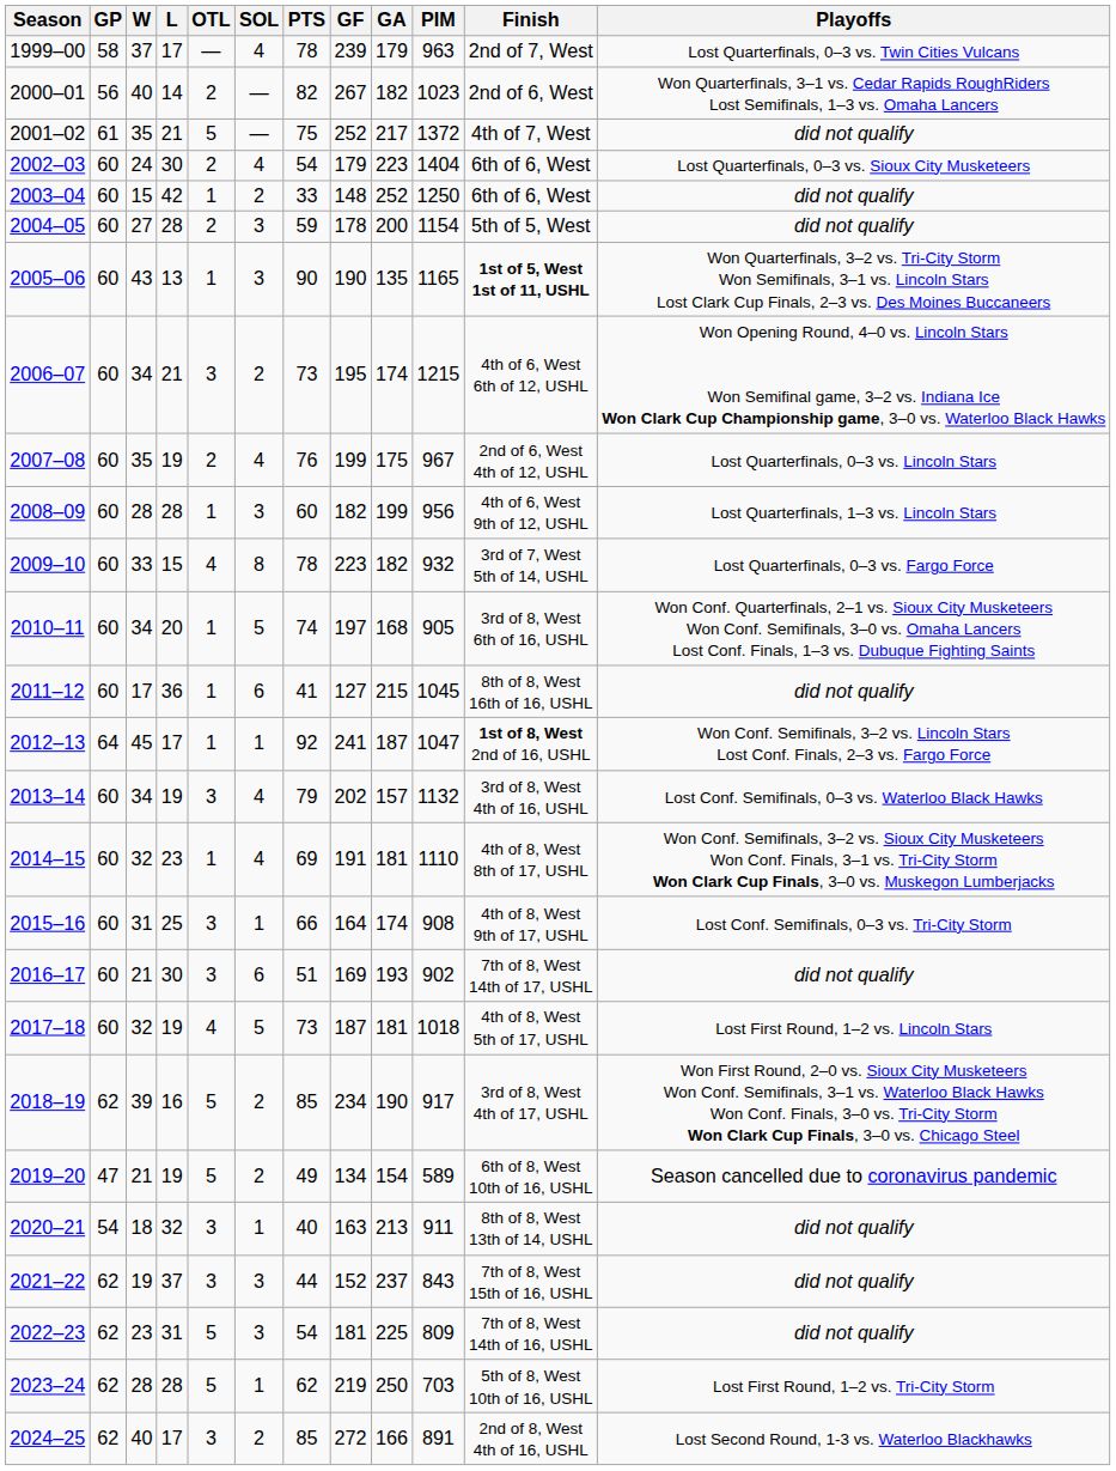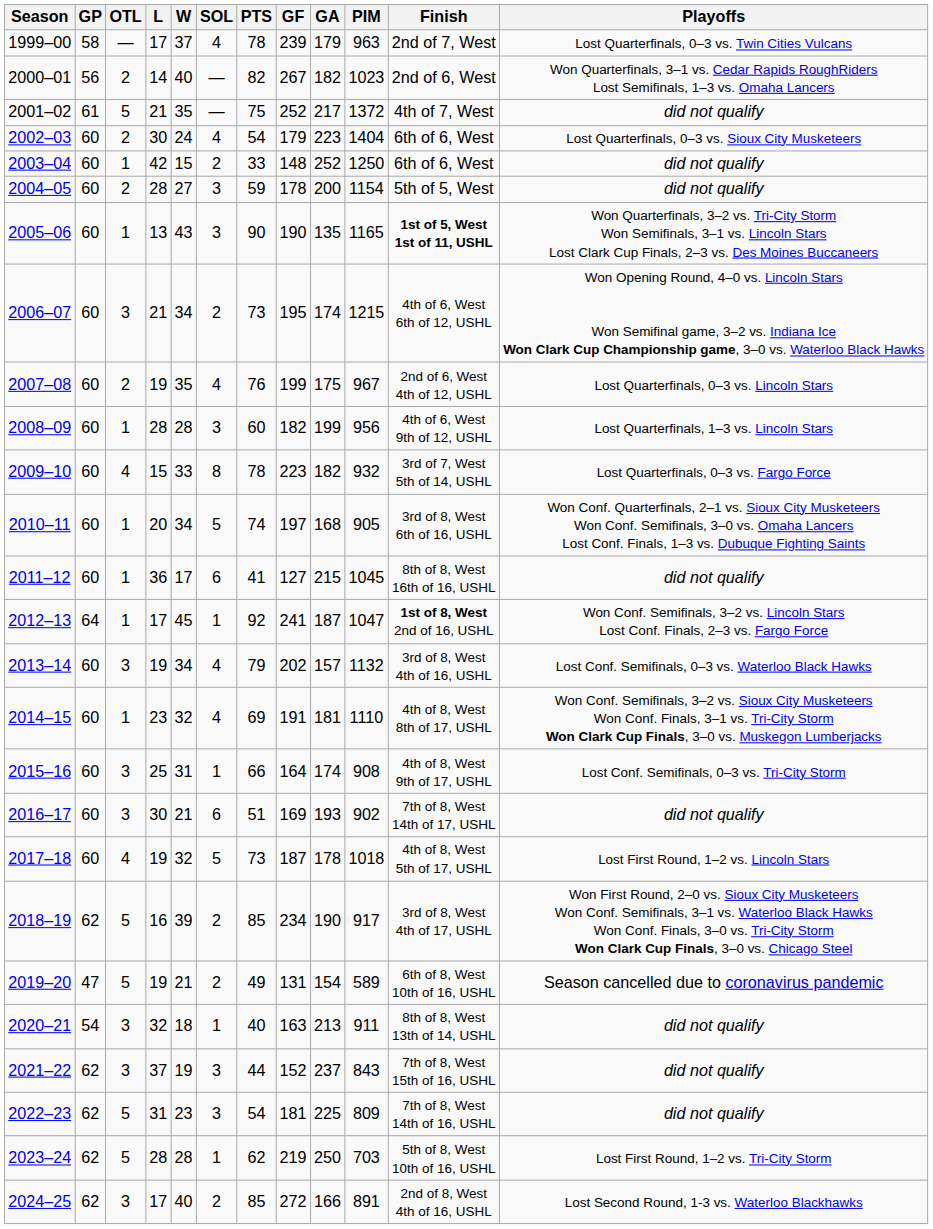 <table class="wikitable" style="text-align:center">
 <tr>
 <th>Season</th>
 <th>GP</th>
+<th>OTL</th>
+<th>L</th>
 <th>W</th>
-<th>L</th>
-<th>OTL</th>
 <th>SOL</th>
 <th>PTS</th>
 <th>GF</th>
 <th>GA</th>
 <th>PIM</th>
 <th>Finish</th>
 <th>Playoffs</th>
 </tr>
 <tr>
 <td>1999–00</td>
 <td>58</td>
+<td>—</td>
+<td>17</td>
 <td>37</td>
-<td>17</td>
-<td>—</td>
 <td>4</td>
 <td>78</td>
 <td>239</td>
 <td>179</td>
 <td>963</td>
 <td>2nd of 7, West</td>
 <td><small>Lost Quarterfinals, 0–3 vs. <a href='#'>Twin Cities Vulcans</a></small></td>
 </tr>
 <tr>
 <td>2000–01</td>
 <td>56</td>
+<td>2</td>
+<td>14</td>
 <td>40</td>
-<td>14</td>
-<td>2</td>
 <td>—</td>
 <td>82</td>
 <td>267</td>
 <td>182</td>
 <td>1023</td>
 <td>2nd of 6, West</td>
 <td><small>Won Quarterfinals, 3–1 vs. <a href='#'>Cedar Rapids RoughRiders</a><br>Lost Semifinals, 1–3 vs. <a href='#'>Omaha Lancers</a></small></td>
 </tr>
 <tr>
 <td>2001–02</td>
 <td>61</td>
+<td>5</td>
+<td>21</td>
 <td>35</td>
-<td>21</td>
-<td>5</td>
 <td>—</td>
 <td>75</td>
 <td>252</td>
 <td>217</td>
 <td>1372</td>
 <td>4th of 7, West</td>
 <td><em>did not qualify</em></td>
 </tr>
 <tr>
 <td><a href='#'>2002–03</a></td>
 <td>60</td>
+<td>2</td>
+<td>30</td>
 <td>24</td>
-<td>30</td>
-<td>2</td>
 <td>4</td>
 <td>54</td>
 <td>179</td>
 <td>223</td>
 <td>1404</td>
 <td>6th of 6, West</td>
 <td><small>Lost Quarterfinals, 0–3 vs. <a href='#'>Sioux City Musketeers</a></small></td>
 </tr>
 <tr>
 <td><a href='#'>2003–04</a></td>
 <td>60</td>
+<td>1</td>
+<td>42</td>
 <td>15</td>
-<td>42</td>
-<td>1</td>
 <td>2</td>
 <td>33</td>
 <td>148</td>
 <td>252</td>
 <td>1250</td>
 <td>6th of 6, West</td>
 <td><em>did not qualify</em></td>
 </tr>
 <tr>
 <td><a href='#'>2004–05</a></td>
 <td>60</td>
+<td>2</td>
+<td>28</td>
 <td>27</td>
-<td>28</td>
-<td>2</td>
 <td>3</td>
 <td>59</td>
 <td>178</td>
 <td>200</td>
 <td>1154</td>
 <td>5th of 5, West</td>
 <td><em>did not qualify</em></td>
 </tr>
 <tr>
 <td><a href='#'>2005–06</a></td>
 <td>60</td>
+<td>1</td>
+<td>13</td>
 <td>43</td>
-<td>13</td>
-<td>1</td>
 <td>3</td>
 <td>90</td>
 <td>190</td>
 <td>135</td>
 <td>1165</td>
 <td><small><strong>1st of 5, West<br>1st of 11, USHL</strong></small></td>
 <td><small>Won Quarterfinals, 3–2 vs. <a href='#'>Tri-City Storm</a><br>Won Semifinals, 3–1 vs. <a href='#'>Lincoln Stars</a><br>Lost Clark Cup Finals, 2–3 vs. <a href='#'>Des Moines Buccaneers</a></small></td>
 </tr>
 <tr>
 <td><a href='#'>2006–07</a></td>
 <td>60</td>
+<td>3</td>
+<td>21</td>
 <td>34</td>
-<td>21</td>
-<td>3</td>
 <td>2</td>
 <td>73</td>
 <td>195</td>
 <td>174</td>
 <td>1215</td>
 <td><small>4th of 6, West<br>6th of 12, USHL</small></td>
 <td><small>Won Opening Round, 4–0 vs. <a href='#'>Lincoln Stars</a><br><br><br>Won Semifinal game, 3–2 vs. <a href='#'>Indiana Ice</a><br><strong>Won Clark Cup Championship game</strong>, 3–0 vs. <a href='#'>Waterloo Black Hawks</a></small></td>
 </tr>
 <tr>
 <td><a href='#'>2007–08</a></td>
 <td>60</td>
+<td>2</td>
+<td>19</td>
 <td>35</td>
-<td>19</td>
-<td>2</td>
 <td>4</td>
 <td>76</td>
 <td>199</td>
 <td>175</td>
 <td>967</td>
 <td><small>2nd of 6, West<br>4th of 12, USHL</small></td>
 <td><small>Lost Quarterfinals, 0–3 vs. <a href='#'>Lincoln Stars</a></small></td>
 </tr>
 <tr>
 <td><a href='#'>2008–09</a></td>
 <td>60</td>
+<td>1</td>
 <td>28</td>
 <td>28</td>
-<td>1</td>
 <td>3</td>
 <td>60</td>
 <td>182</td>
 <td>199</td>
 <td>956</td>
 <td><small>4th of 6, West<br>9th of 12, USHL</small></td>
 <td><small>Lost Quarterfinals, 1–3 vs. <a href='#'>Lincoln Stars</a></small></td>
 </tr>
 <tr>
 <td><a href='#'>2009–10</a></td>
 <td>60</td>
+<td>4</td>
+<td>15</td>
 <td>33</td>
-<td>15</td>
-<td>4</td>
 <td>8</td>
 <td>78</td>
 <td>223</td>
 <td>182</td>
 <td>932</td>
 <td><small>3rd of 7, West<br>5th of 14, USHL</small></td>
 <td><small>Lost Quarterfinals, 0–3 vs. <a href='#'>Fargo Force</a></small></td>
 </tr>
 <tr>
 <td><a href='#'>2010–11</a></td>
 <td>60</td>
+<td>1</td>
+<td>20</td>
 <td>34</td>
-<td>20</td>
-<td>1</td>
 <td>5</td>
 <td>74</td>
 <td>197</td>
 <td>168</td>
 <td>905</td>
 <td><small>3rd of 8, West<br>6th of 16, USHL</small></td>
 <td><small>Won Conf. Quarterfinals, 2–1 vs. <a href='#'>Sioux City Musketeers</a><br>Won Conf. Semifinals, 3–0 vs. <a href='#'>Omaha Lancers</a><br>Lost Conf. Finals, 1–3 vs. <a href='#'>Dubuque Fighting Saints</a></small></td>
 </tr>
 <tr>
 <td><a href='#'>2011–12</a></td>
 <td>60</td>
+<td>1</td>
+<td>36</td>
 <td>17</td>
-<td>36</td>
-<td>1</td>
 <td>6</td>
 <td>41</td>
 <td>127</td>
 <td>215</td>
 <td>1045</td>
 <td><small>8th of 8, West<br>16th of 16, USHL</small></td>
 <td><em>did not qualify</em></td>
 </tr>
 <tr>
 <td><a href='#'>2012–13</a></td>
 <td>64</td>
+<td>1</td>
+<td>17</td>
 <td>45</td>
-<td>17</td>
-<td>1</td>
 <td>1</td>
 <td>92</td>
 <td>241</td>
 <td>187</td>
 <td>1047</td>
 <td><small><strong>1st of 8, West</strong><br>2nd of 16, USHL</small></td>
 <td><small>Won Conf. Semifinals, 3–2 vs. <a href='#'>Lincoln Stars</a><br>Lost Conf. Finals, 2–3 vs. <a href='#'>Fargo Force</a></small></td>
 </tr>
 <tr>
 <td><a href='#'>2013–14</a></td>
 <td>60</td>
+<td>3</td>
+<td>19</td>
 <td>34</td>
-<td>19</td>
-<td>3</td>
 <td>4</td>
 <td>79</td>
 <td>202</td>
 <td>157</td>
 <td>1132</td>
 <td><small>3rd of 8, West<br>4th of 16, USHL</small></td>
 <td><small>Lost Conf. Semifinals, 0–3 vs. <a href='#'>Waterloo Black Hawks</a></small></td>
 </tr>
 <tr>
 <td><a href='#'>2014–15</a></td>
 <td>60</td>
+<td>1</td>
+<td>23</td>
 <td>32</td>
-<td>23</td>
-<td>1</td>
 <td>4</td>
 <td>69</td>
 <td>191</td>
 <td>181</td>
 <td>1110</td>
 <td><small>4th of 8, West<br>8th of 17, USHL</small></td>
 <td><small>Won Conf. Semifinals, 3–2 vs. <a href='#'>Sioux City Musketeers</a><br>Won Conf. Finals, 3–1 vs. <a href='#'>Tri-City Storm</a><br><strong>Won Clark Cup Finals</strong>, 3–0 vs. <a href='#'>Muskegon Lumberjacks</a></small></td>
 </tr>
 <tr>
 <td><a href='#'>2015–16</a></td>
 <td>60</td>
+<td>3</td>
+<td>25</td>
 <td>31</td>
-<td>25</td>
-<td>3</td>
 <td>1</td>
 <td>66</td>
 <td>164</td>
 <td>174</td>
 <td>908</td>
 <td><small>4th of 8, West<br>9th of 17, USHL</small></td>
 <td><small>Lost Conf. Semifinals, 0–3 vs. <a href='#'>Tri-City Storm</a></small></td>
 </tr>
 <tr>
 <td><a href='#'>2016–17</a></td>
 <td>60</td>
+<td>3</td>
+<td>30</td>
 <td>21</td>
-<td>30</td>
-<td>3</td>
 <td>6</td>
 <td>51</td>
 <td>169</td>
 <td>193</td>
 <td>902</td>
 <td><small>7th of 8, West<br>14th of 17, USHL</small></td>
 <td><em>did not qualify</em></td>
 </tr>
 <tr>
 <td><a href='#'>2017–18</a></td>
 <td>60</td>
+<td>4</td>
+<td>19</td>
 <td>32</td>
-<td>19</td>
-<td>4</td>
 <td>5</td>
 <td>73</td>
 <td>187</td>
-<td>181</td>
+<td>178</td>
 <td>1018</td>
 <td><small>4th of 8, West<br>5th of 17, USHL</small></td>
 <td><small>Lost First Round, 1–2 vs. <a href='#'>Lincoln Stars</a></small></td>
 </tr>
 <tr>
 <td><a href='#'>2018–19</a></td>
 <td>62</td>
+<td>5</td>
+<td>16</td>
 <td>39</td>
-<td>16</td>
-<td>5</td>
 <td>2</td>
 <td>85</td>
 <td>234</td>
 <td>190</td>
 <td>917</td>
 <td><small>3rd of 8, West<br>4th of 17, USHL</small></td>
 <td><small>Won First Round, 2–0 vs. <a href='#'>Sioux City Musketeers</a><br>Won Conf. Semifinals, 3–1 vs. <a href='#'>Waterloo Black Hawks</a><br>Won Conf. Finals, 3–0 vs. <a href='#'>Tri-City Storm</a><br><strong>Won Clark Cup Finals</strong>, 3–0 vs. <a href='#'>Chicago Steel</a></small></td>
 </tr>
 <tr>
 <td><a href='#'>2019–20</a></td>
 <td>47</td>
+<td>5</td>
+<td>19</td>
 <td>21</td>
-<td>19</td>
-<td>5</td>
 <td>2</td>
 <td>49</td>
-<td>134</td>
+<td>131</td>
 <td>154</td>
 <td>589</td>
 <td><small>6th of 8, West<br>10th of 16, USHL</small></td>
 <td>Season cancelled due to <a href='#'>coronavirus pandemic</a></td>
 </tr>
 <tr>
 <td><a href='#'>2020–21</a></td>
 <td>54</td>
+<td>3</td>
+<td>32</td>
 <td>18</td>
-<td>32</td>
-<td>3</td>
 <td>1</td>
 <td>40</td>
 <td>163</td>
 <td>213</td>
 <td>911</td>
 <td><small>8th of 8, West<br>13th of 14, USHL</small></td>
 <td><em>did not qualify</em></td>
 </tr>
 <tr>
 <td><a href='#'>2021–22</a></td>
 <td>62</td>
+<td>3</td>
+<td>37</td>
 <td>19</td>
-<td>37</td>
-<td>3</td>
 <td>3</td>
 <td>44</td>
 <td>152</td>
 <td>237</td>
 <td>843</td>
 <td><small>7th of 8, West<br>15th of 16, USHL</small></td>
 <td><em>did not qualify</em></td>
 </tr>
 <tr>
 <td><a href='#'>2022–23</a></td>
 <td>62</td>
+<td>5</td>
+<td>31</td>
 <td>23</td>
-<td>31</td>
-<td>5</td>
 <td>3</td>
 <td>54</td>
 <td>181</td>
 <td>225</td>
 <td>809</td>
 <td><small>7th of 8, West<br>14th of 16, USHL</small></td>
 <td><em>did not qualify</em></td>
 </tr>
 <tr>
 <td><a href='#'>2023–24</a></td>
 <td>62</td>
+<td>5</td>
 <td>28</td>
 <td>28</td>
-<td>5</td>
 <td>1</td>
 <td>62</td>
 <td>219</td>
 <td>250</td>
 <td>703</td>
 <td><small>5th of 8, West<br>10th of 16, USHL</small></td>
 <td><small>Lost First Round, 1–2 vs. <a href='#'>Tri-City Storm</a></small></td>
 </tr>
 <tr>
 <td><a href='#'>2024–25</a></td>
 <td>62</td>
+<td>3</td>
+<td>17</td>
 <td>40</td>
-<td>17</td>
-<td>3</td>
 <td>2</td>
 <td>85</td>
 <td>272</td>
 <td>166</td>
 <td>891</td>
 <td><small>2nd of 8, West<br>4th of 16, USHL</small></td>
 <td><small>Lost Second Round, 1-3 vs. <a href='#'>Waterloo Blackhawks</a></small></td>
 </tr>
 </table>
